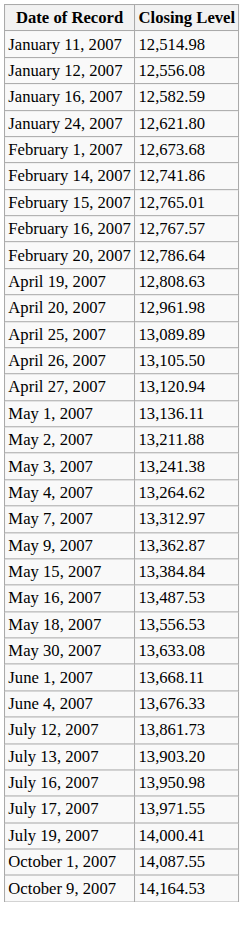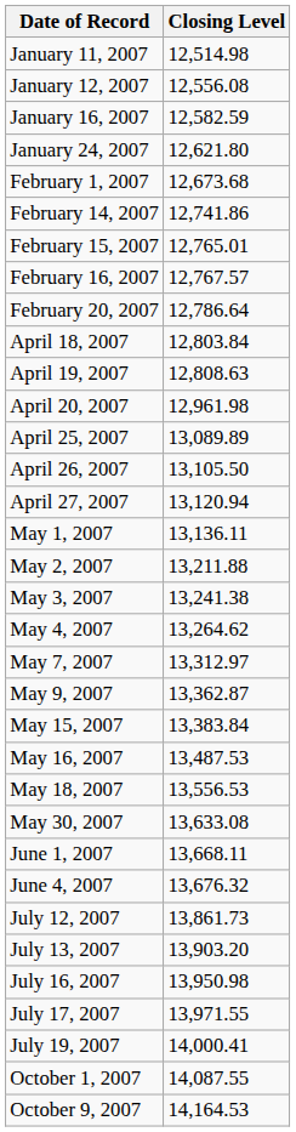 <table class="wikitable">
 <tr>
 <th>Date of Record</th>
 <th>Closing Level</th>
 </tr>
 <tr>
 <td>January 11, 2007</td>
 <td>12,514.98</td>
 </tr>
 <tr>
 <td>January 12, 2007</td>
 <td>12,556.08</td>
 </tr>
 <tr>
 <td>January 16, 2007</td>
 <td>12,582.59</td>
 </tr>
 <tr>
 <td>January 24, 2007</td>
 <td>12,621.80</td>
 </tr>
 <tr>
 <td>February 1, 2007</td>
 <td>12,673.68</td>
 </tr>
 <tr>
 <td>February 14, 2007</td>
 <td>12,741.86</td>
 </tr>
 <tr>
 <td>February 15, 2007</td>
 <td>12,765.01</td>
 </tr>
 <tr>
 <td>February 16, 2007</td>
 <td>12,767.57</td>
 </tr>
 <tr>
 <td>February 20, 2007</td>
 <td>12,786.64</td>
+</tr>
+<tr>
+<td>April 18, 2007</td>
+<td>12,803.84</td>
 </tr>
 <tr>
 <td>April 19, 2007</td>
 <td>12,808.63</td>
 </tr>
 <tr>
 <td>April 20, 2007</td>
 <td>12,961.98</td>
 </tr>
 <tr>
 <td>April 25, 2007</td>
 <td>13,089.89</td>
 </tr>
 <tr>
 <td>April 26, 2007</td>
 <td>13,105.50</td>
 </tr>
 <tr>
 <td>April 27, 2007</td>
 <td>13,120.94</td>
 </tr>
 <tr>
 <td>May 1, 2007</td>
 <td>13,136.11</td>
 </tr>
 <tr>
 <td>May 2, 2007</td>
 <td>13,211.88</td>
 </tr>
 <tr>
 <td>May 3, 2007</td>
 <td>13,241.38</td>
 </tr>
 <tr>
 <td>May 4, 2007</td>
 <td>13,264.62</td>
 </tr>
 <tr>
 <td>May 7, 2007</td>
 <td>13,312.97</td>
 </tr>
 <tr>
 <td>May 9, 2007</td>
 <td>13,362.87</td>
 </tr>
 <tr>
 <td>May 15, 2007</td>
-<td>13,384.84</td>
+<td>13,383.84</td>
 </tr>
 <tr>
 <td>May 16, 2007</td>
 <td>13,487.53</td>
 </tr>
 <tr>
 <td>May 18, 2007</td>
 <td>13,556.53</td>
 </tr>
 <tr>
 <td>May 30, 2007</td>
 <td>13,633.08</td>
 </tr>
 <tr>
 <td>June 1, 2007</td>
 <td>13,668.11</td>
 </tr>
 <tr>
 <td>June 4, 2007</td>
-<td>13,676.33</td>
+<td>13,676.32</td>
 </tr>
 <tr>
 <td>July 12, 2007</td>
 <td>13,861.73</td>
 </tr>
 <tr>
 <td>July 13, 2007</td>
 <td>13,903.20</td>
 </tr>
 <tr>
 <td>July 16, 2007</td>
 <td>13,950.98</td>
 </tr>
 <tr>
 <td>July 17, 2007</td>
 <td>13,971.55</td>
 </tr>
 <tr>
 <td>July 19, 2007</td>
 <td>14,000.41</td>
 </tr>
 <tr>
 <td>October 1, 2007</td>
 <td>14,087.55</td>
 </tr>
 <tr>
 <td>October 9, 2007</td>
 <td>14,164.53</td>
 </tr>
 </table>
